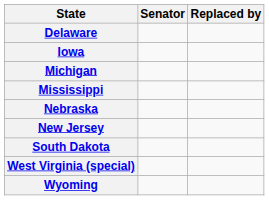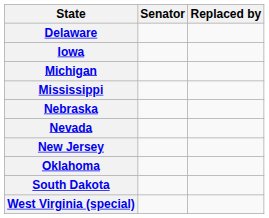 <table class="wikitable sortable plainrowheaders">
 <tr>
 <th scope="col">State</th>
 <th scope="col">Senator</th>
 <th scope="col">Replaced by</th>
 </tr>
 <tr>
 <th><a href='#'>Delaware</a></th>
 <td></td>
 <td></td>
 </tr>
 <tr>
 <th><a href='#'>Iowa</a></th>
 <td></td>
 <td></td>
 </tr>
 <tr>
 <th><a href='#'>Michigan</a></th>
 <td></td>
 <td></td>
 </tr>
 <tr>
 <th><a href='#'>Mississippi</a></th>
 <td></td>
 <td></td>
 </tr>
 <tr>
 <th><a href='#'>Nebraska</a></th>
 <td></td>
 <td></td>
 </tr>
 <tr>
+<th><a href='#'>Nevada</a></th>
+<td></td>
+<td></td>
+</tr>
+<tr>
 <th><a href='#'>New Jersey</a></th>
+<td></td>
+<td></td>
+</tr>
+<tr>
+<th><a href='#'>Oklahoma</a></th>
 <td></td>
 <td></td>
 </tr>
 <tr>
 <th><a href='#'>South Dakota</a></th>
 <td></td>
 <td></td>
 </tr>
 <tr>
 <th><a href='#'>West Virginia (special)</a></th>
 <td></td>
 <td></td>
 </tr>
-<tr>
-<th><a href='#'>Wyoming</a></th>
-<td></td>
-<td></td>
-</tr>
 </table>
